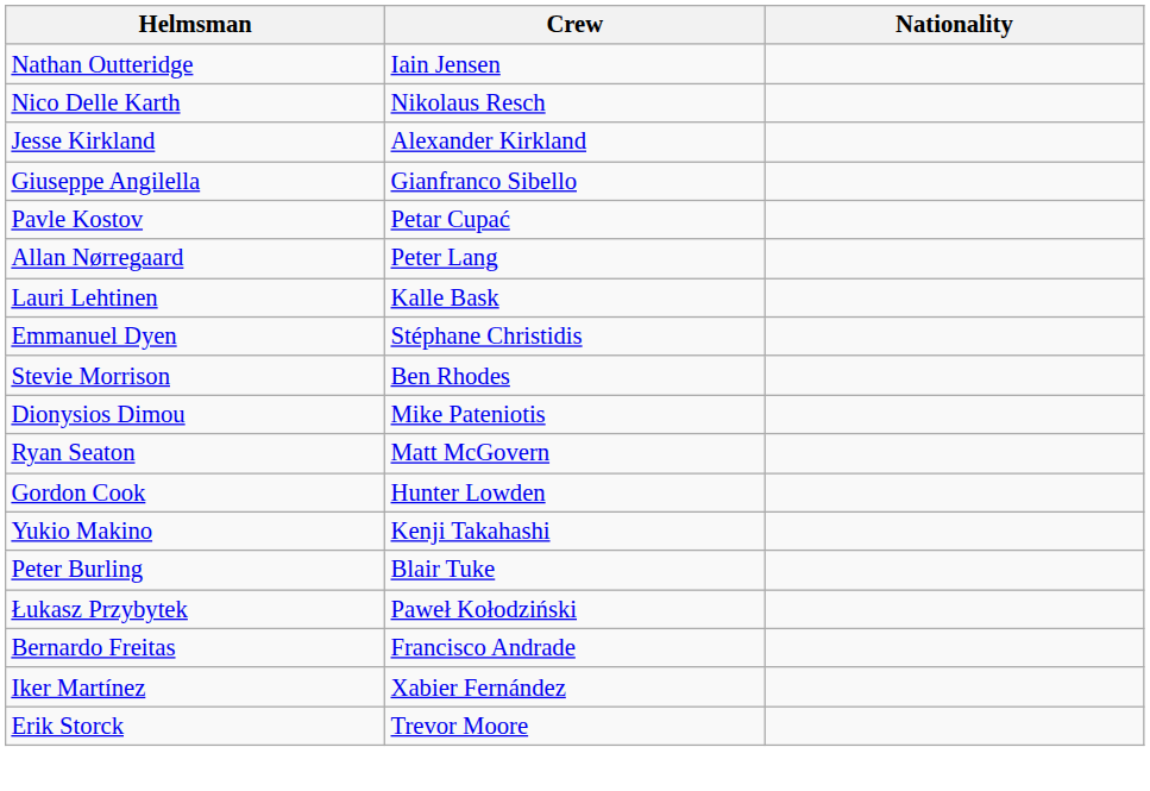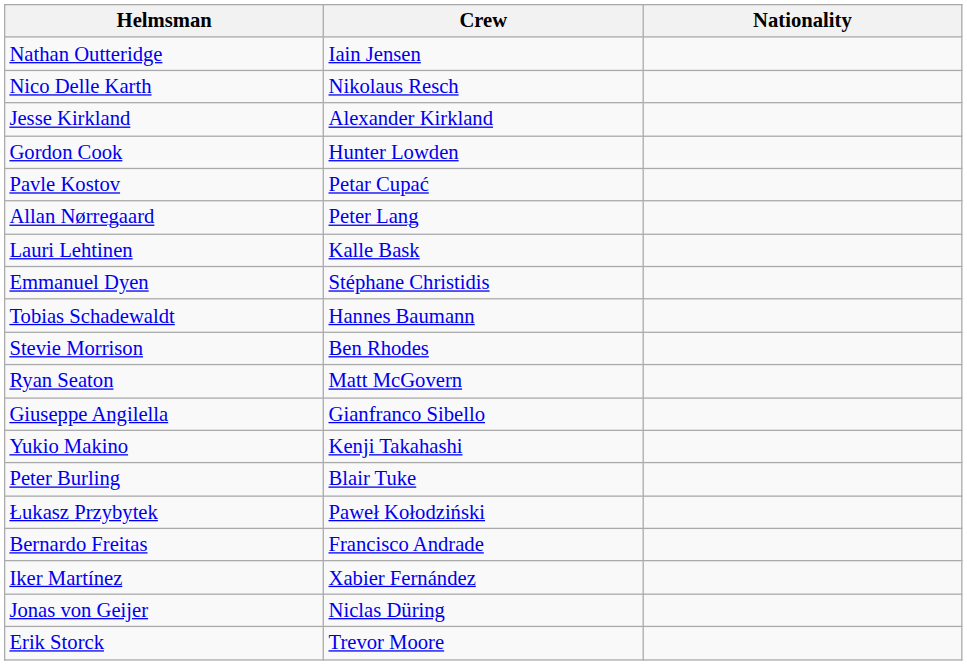 <table class=wikitable>
 <tr>
 <th style="width:15em;">Helmsman</th>
 <th style="width:15em;">Crew</th>
 <th style="width:15em;">Nationality</th>
 </tr>
 <tr>
 <td><a href='#'>Nathan Outteridge</a></td>
 <td><a href='#'>Iain Jensen</a></td>
 <td></td>
 </tr>
 <tr>
 <td><a href='#'>Nico Delle Karth</a></td>
 <td><a href='#'>Nikolaus Resch</a></td>
 <td></td>
 </tr>
 <tr>
 <td><a href='#'>Jesse Kirkland</a></td>
 <td><a href='#'>Alexander Kirkland</a></td>
 <td></td>
 </tr>
 <tr>
-<td><a href='#'>Giuseppe Angilella</a></td>
-<td><a href='#'>Gianfranco Sibello</a></td>
+<td><a href='#'>Gordon Cook</a></td>
+<td><a href='#'>Hunter Lowden</a></td>
 <td></td>
 </tr>
 <tr>
 <td><a href='#'>Pavle Kostov</a></td>
 <td><a href='#'>Petar Cupać</a></td>
 <td></td>
 </tr>
 <tr>
 <td><a href='#'>Allan Nørregaard</a></td>
 <td><a href='#'>Peter Lang</a></td>
 <td></td>
 </tr>
 <tr>
 <td><a href='#'>Lauri Lehtinen</a></td>
 <td><a href='#'>Kalle Bask</a></td>
 <td></td>
 </tr>
 <tr>
 <td><a href='#'>Emmanuel Dyen</a></td>
 <td><a href='#'>Stéphane Christidis</a></td>
 <td></td>
 </tr>
 <tr>
-<td><a href='#'>Stevie Morrison</a></td>
-<td><a href='#'>Ben Rhodes</a></td>
+<td><a href='#'>Tobias Schadewaldt</a></td>
+<td><a href='#'>Hannes Baumann</a></td>
 <td></td>
 </tr>
 <tr>
-<td><a href='#'>Dionysios Dimou</a></td>
-<td><a href='#'>Mike Pateniotis</a></td>
+<td><a href='#'>Stevie Morrison</a></td>
+<td><a href='#'>Ben Rhodes</a></td>
 <td></td>
 </tr>
 <tr>
 <td><a href='#'>Ryan Seaton</a></td>
 <td><a href='#'>Matt McGovern</a></td>
 <td></td>
 </tr>
 <tr>
-<td><a href='#'>Gordon Cook</a></td>
-<td><a href='#'>Hunter Lowden</a></td>
+<td><a href='#'>Giuseppe Angilella</a></td>
+<td><a href='#'>Gianfranco Sibello</a></td>
 <td></td>
 </tr>
 <tr>
 <td><a href='#'>Yukio Makino</a></td>
 <td><a href='#'>Kenji Takahashi</a></td>
 <td></td>
 </tr>
 <tr>
 <td><a href='#'>Peter Burling</a></td>
 <td><a href='#'>Blair Tuke</a></td>
 <td></td>
 </tr>
 <tr>
 <td><a href='#'>Łukasz Przybytek</a></td>
 <td><a href='#'>Paweł Kołodziński</a></td>
 <td></td>
 </tr>
 <tr>
 <td><a href='#'>Bernardo Freitas</a></td>
 <td><a href='#'>Francisco Andrade</a></td>
 <td></td>
 </tr>
 <tr>
 <td><a href='#'>Iker Martínez</a></td>
 <td><a href='#'>Xabier Fernández</a></td>
 <td></td>
 </tr>
 <tr>
+<td><a href='#'>Jonas von Geijer</a></td>
+<td><a href='#'>Niclas Düring</a></td>
+<td></td>
+</tr>
+<tr>
 <td><a href='#'>Erik Storck</a></td>
 <td><a href='#'>Trevor Moore</a></td>
 <td></td>
 </tr>
 </table>
